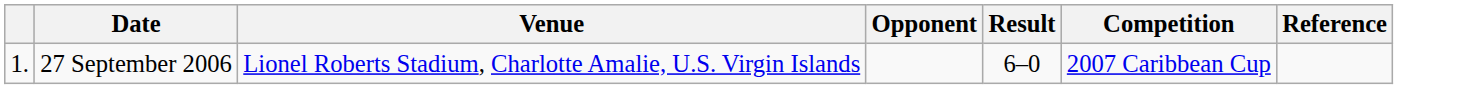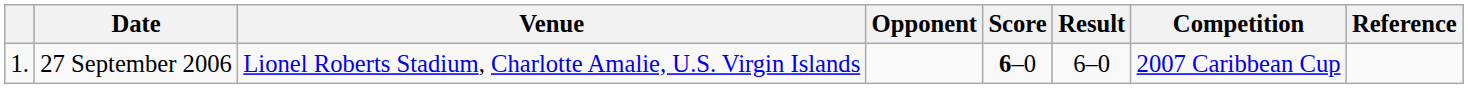 <table class="wikitable">
 <tr>
 <th></th>
 <th>Date</th>
 <th>Venue</th>
 <th>Opponent</th>
+<th>Score</th>
 <th>Result</th>
 <th>Competition</th>
 <th>Reference</th>
 </tr>
 <tr>
 <td align="center">1.</td>
 <td>27 September 2006</td>
 <td><a href='#'>Lionel Roberts Stadium</a>, <a href='#'>Charlotte Amalie, U.S. Virgin Islands</a></td>
 <td></td>
+<td align="center"><strong>6</strong>–0</td>
 <td align="center">6–0</td>
 <td><a href='#'>2007 Caribbean Cup</a></td>
 <td></td>
 </tr>
 </table>
